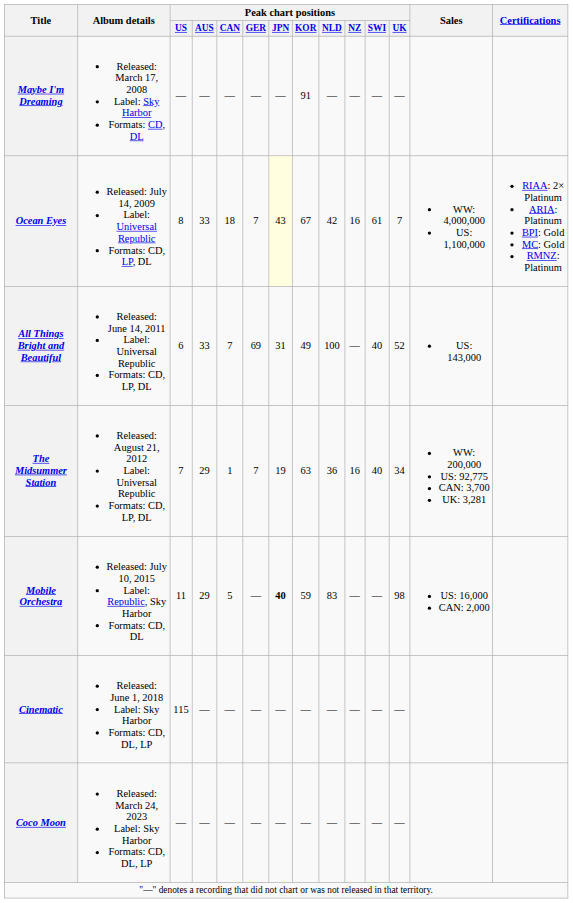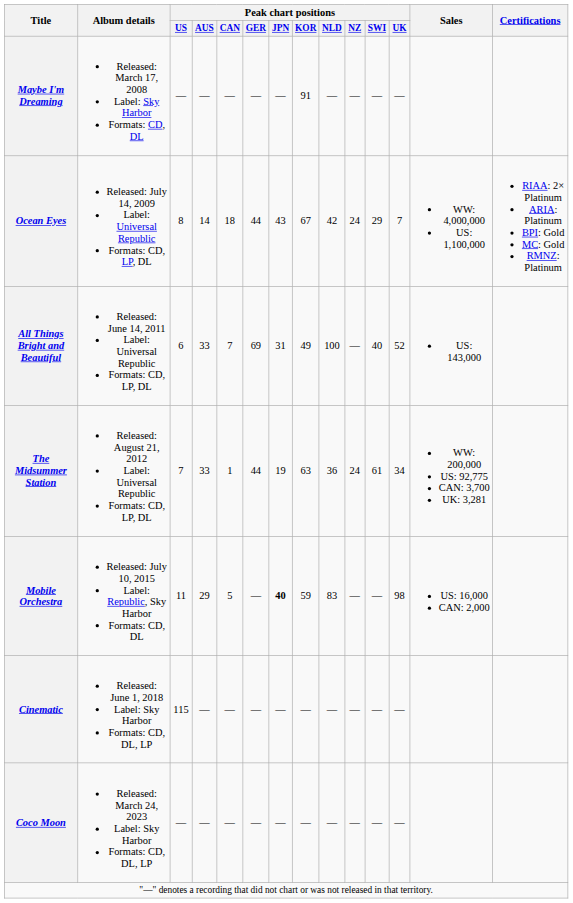 <table class="wikitable plainrowheaders" style="text-align:center;">
 <tr>
 <th scope="col" rowspan="2" style="width:14em;">Title</th>
 <th scope="col" rowspan="2" style="width:18em;">Album details</th>
 <th scope="col" colspan="10">Peak chart positions</th>
 <th scope="col" rowspan="2" style="width:12em;">Sales</th>
 <th scope="col" rowspan="2" style="width:10em;"><a href='#'>Certifications</a></th>
 </tr>
 <tr>
 <th scope="col" style="width:3em;font-size:90%;"><a href='#'>US</a><br></th>
 <th scope="col" style="width:3em;font-size:90%;"><a href='#'>AUS</a><br></th>
 <th scope="col" style="width:3em;font-size:90%;"><a href='#'>CAN</a><br></th>
 <th scope="col" style="width:3em;font-size:90%;"><a href='#'>GER</a><br></th>
 <th scope="col" style="width:3em;font-size:90%;"><a href='#'>JPN</a><br></th>
 <th scope="col" style="width:3em;font-size:90%;"><a href='#'>KOR</a><br></th>
 <th scope="col" style="width:3em;font-size:90%;"><a href='#'>NLD</a><br></th>
 <th scope="col" style="width:3em;font-size:90%;"><a href='#'>NZ</a><br></th>
 <th scope="col" style="width:3em;font-size:90%;"><a href='#'>SWI</a><br></th>
 <th scope="col" style="width:3em;font-size:90%;"><a href='#'>UK</a><br></th>
 </tr>
 <tr>
 <th scope="row"><em><a href='#'>Maybe I'm Dreaming</a></em></th>
 <td><br><ul><li>Released: March 17, 2008</li><li>Label: <a href='#'>Sky Harbor</a></li><li>Formats: <a href='#'>CD</a>, <a href='#'>DL</a></li></ul></td>
 <td>—</td>
 <td>—</td>
 <td>—</td>
 <td>—</td>
 <td>—</td>
 <td>91</td>
 <td>—</td>
 <td>—</td>
 <td>—</td>
 <td>—</td>
 <td></td>
 <td></td>
 </tr>
 <tr>
 <th scope="row"><em><a href='#'>Ocean Eyes</a></em></th>
 <td><br><ul><li>Released: July 14, 2009</li><li>Label: <a href='#'>Universal Republic</a></li><li>Formats: CD, <a href='#'>LP</a>, DL</li></ul></td>
 <td>8</td>
-<td>33</td>
+<td>14</td>
 <td>18</td>
-<td>7</td>
-<td style="background: lightyellow;">43</td>
+<td>44</td>
+<td>43</td>
 <td>67</td>
 <td>42</td>
-<td>16</td>
-<td>61</td>
+<td>24</td>
+<td>29</td>
 <td>7</td>
 <td><br><ul><li>WW: 4,000,000</li><li>US: 1,100,000</li></ul></td>
 <td><br><ul><li><a href='#'>RIAA</a>: 2× Platinum</li><li><a href='#'>ARIA</a>: Platinum</li><li><a href='#'>BPI</a>: Gold</li><li><a href='#'>MC</a>: Gold</li><li><a href='#'>RMNZ</a>: Platinum</li></ul></td>
 </tr>
 <tr>
 <th scope="row"><em><a href='#'>All Things Bright and Beautiful</a></em></th>
 <td><br><ul><li>Released: June 14, 2011</li><li>Label: Universal Republic</li><li>Formats: CD, LP, DL</li></ul></td>
 <td>6</td>
 <td>33</td>
 <td>7</td>
 <td>69</td>
 <td>31</td>
 <td>49</td>
 <td>100</td>
 <td>—</td>
 <td>40</td>
 <td>52</td>
 <td><br><ul><li>US: 143,000</li></ul></td>
 <td></td>
 </tr>
 <tr>
 <th scope="row"><em><a href='#'>The Midsummer Station</a></em></th>
 <td><br><ul><li>Released: August 21, 2012</li><li>Label: Universal Republic</li><li>Formats: CD, LP, DL</li></ul></td>
 <td>7</td>
-<td>29</td>
+<td>33</td>
 <td>1</td>
-<td>7</td>
+<td>44</td>
 <td>19</td>
 <td>63</td>
 <td>36</td>
-<td>16</td>
-<td>40</td>
+<td>24</td>
+<td>61</td>
 <td>34</td>
 <td><br><ul><li>WW: 200,000</li><li>US: 92,775</li><li>CAN: 3,700</li><li>UK: 3,281</li></ul></td>
 <td></td>
 </tr>
 <tr>
 <th scope="row"><em><a href='#'>Mobile Orchestra</a></em></th>
 <td><br><ul><li>Released: July 10, 2015</li><li>Label: <a href='#'>Republic</a>, Sky Harbor</li><li>Formats: CD, DL</li></ul></td>
 <td>11</td>
 <td>29</td>
 <td>5</td>
 <td>—</td>
 <td><strong>40</strong></td>
 <td>59</td>
 <td>83</td>
 <td>—</td>
 <td>—</td>
 <td>98</td>
 <td><br><ul><li>US: 16,000</li><li>CAN: 2,000</li></ul></td>
 <td></td>
 </tr>
 <tr>
 <th scope="row"><em><a href='#'>Cinematic</a></em></th>
 <td><br><ul><li>Released: June 1, 2018</li><li>Label: Sky Harbor</li><li>Formats: CD, DL, LP</li></ul></td>
 <td>115</td>
 <td>—</td>
 <td>—</td>
 <td>—</td>
 <td>—</td>
 <td>—</td>
 <td>—</td>
 <td>—</td>
 <td>—</td>
 <td>—</td>
 <td></td>
 <td></td>
 </tr>
 <tr>
 <th scope="row"><em><a href='#'>Coco Moon</a></em></th>
 <td><br><ul><li>Released: March 24, 2023</li><li>Label: Sky Harbor</li><li>Formats: CD, DL, LP</li></ul></td>
 <td>—</td>
 <td>—</td>
 <td>—</td>
 <td>—</td>
 <td>—</td>
 <td>—</td>
 <td>—</td>
 <td>—</td>
 <td>—</td>
 <td>—</td>
 <td></td>
 <td></td>
 </tr>
 <tr>
 <td colspan="15" style="font-size:90%">"—" denotes a recording that did not chart or was not released in that territory.</td>
 </tr>
 </table>
